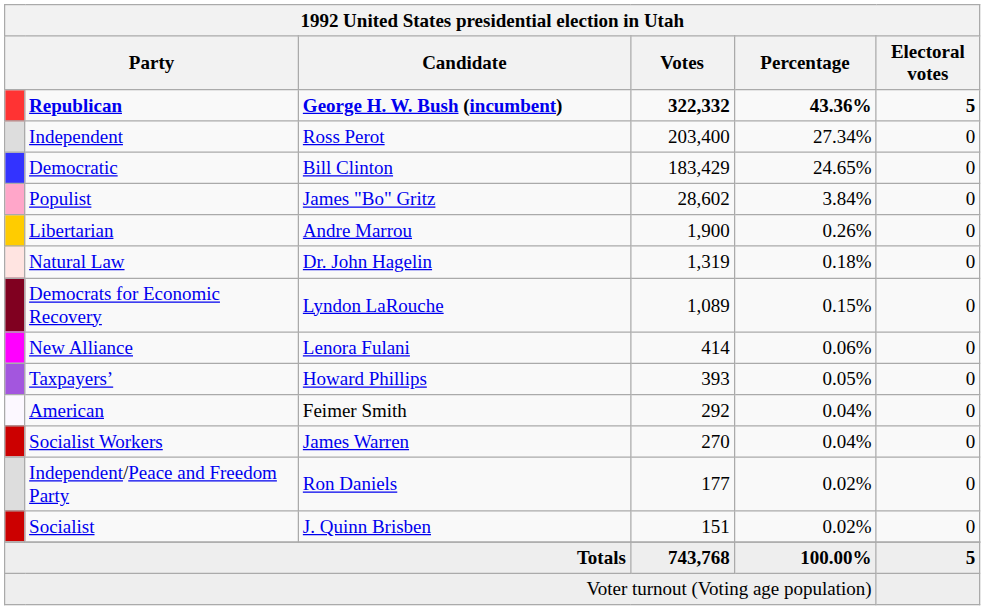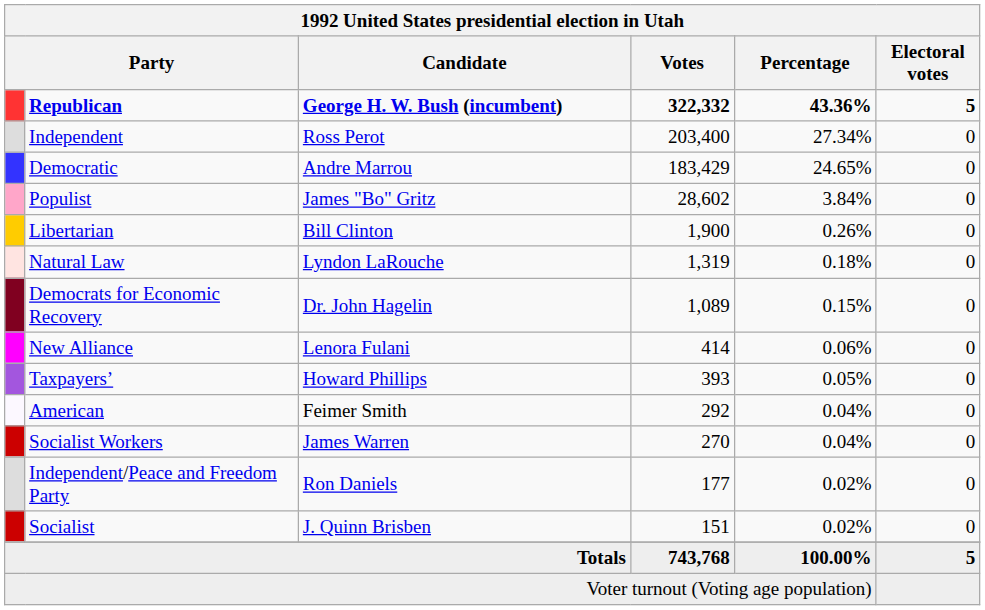 <table class="wikitable" style="font-size: 95%;">
 <tr>
 <th colspan="6">1992 United States presidential election in Utah</th>
 </tr>
 <tr>
 <th colspan="2" style="width: 15em">Party</th>
 <th style="width: 17em">Candidate</th>
 <th style="width: 5em">Votes</th>
 <th style="width: 7em">Percentage</th>
 <th style="width: 5em">Electoral votes</th>
 </tr>
 <tr>
 <th style="background-color:#FF3333; width: 3px"></th>
 <td style="width: 130px"><strong><a href='#'>Republican</a></strong></td>
 <td><strong><a href='#'>George H. W. Bush</a> (<a href='#'>incumbent</a>)</strong></td>
 <td align="right"><strong>322,332</strong></td>
 <td align="right"><strong>43.36%</strong></td>
 <td align="right"><strong>5</strong></td>
 </tr>
 <tr>
 <th style="background-color:#DDDDDD; width: 3px"></th>
 <td style="width: 130px"><a href='#'>Independent</a></td>
 <td><a href='#'>Ross Perot</a></td>
 <td align="right">203,400</td>
 <td align="right">27.34%</td>
 <td align="right">0</td>
 </tr>
 <tr>
 <th style="background-color:#3333FF; width: 3px"></th>
 <td style="width: 130px"><a href='#'>Democratic</a></td>
-<td><a href='#'>Bill Clinton</a></td>
+<td><a href='#'>Andre Marrou</a></td>
 <td align="right">183,429</td>
 <td align="right">24.65%</td>
 <td align="right">0</td>
 </tr>
 <tr>
 <th style="background-color:#FFA6C9; width: 3px"></th>
 <td style="width: 130px"><a href='#'>Populist</a></td>
 <td><a href='#'>James "Bo" Gritz</a></td>
 <td align="right">28,602</td>
 <td align="right">3.84%</td>
 <td align="right">0</td>
 </tr>
 <tr>
 <th style="background-color:#FFCC00; width: 3px"></th>
 <td style="width: 130px"><a href='#'>Libertarian</a></td>
-<td><a href='#'>Andre Marrou</a></td>
+<td><a href='#'>Bill Clinton</a></td>
 <td align="right">1,900</td>
 <td align="right">0.26%</td>
 <td align="right">0</td>
 </tr>
 <tr>
 <th style="background-color:#ffe4e1; width: 3px"></th>
 <td style="width: 130px"><a href='#'>Natural Law</a></td>
-<td><a href='#'>Dr. John Hagelin</a></td>
+<td><a href='#'>Lyndon LaRouche</a></td>
 <td align="right">1,319</td>
 <td align="right">0.18%</td>
 <td align="right">0</td>
 </tr>
 <tr>
 <th style="background-color:#800020; width: 3px"></th>
 <td style="width: 130px"><a href='#'>Democrats for Economic Recovery</a></td>
-<td><a href='#'>Lyndon LaRouche</a></td>
+<td><a href='#'>Dr. John Hagelin</a></td>
 <td align="right">1,089</td>
 <td align="right">0.15%</td>
 <td align="right">0</td>
 </tr>
 <tr>
 <th style="background-color:#FF00FF; width: 3px"></th>
 <td style="width: 130px"><a href='#'>New Alliance</a></td>
 <td><a href='#'>Lenora Fulani</a></td>
 <td align="right">414</td>
 <td align="right">0.06%</td>
 <td align="right">0</td>
 </tr>
 <tr>
 <th style="background-color:#A356DE; width: 3px"></th>
 <td style="width: 130px"><a href='#'>Taxpayers’</a></td>
 <td><a href='#'>Howard Phillips</a></td>
 <td align="right">393</td>
 <td align="right">0.05%</td>
 <td align="right">0</td>
 </tr>
 <tr>
 <th style="background-color:#FCF8FF; width: 3px"></th>
 <td style="width: 130px"><a href='#'>American</a></td>
 <td>Feimer Smith</td>
 <td align="right">292</td>
 <td align="right">0.04%</td>
 <td align="right">0</td>
 </tr>
 <tr>
 <th style="background-color:#c00; width: 3px"></th>
 <td style="width: 130px"><a href='#'>Socialist Workers</a></td>
 <td><a href='#'>James Warren</a></td>
 <td align="right">270</td>
 <td align="right">0.04%</td>
 <td align="right">0</td>
 </tr>
 <tr>
 <th style="background-color:#DDDDDD; width: 3px"></th>
 <td style="width: 130px"><a href='#'>Independent</a>/<a href='#'>Peace and Freedom Party</a></td>
 <td><a href='#'>Ron Daniels</a></td>
 <td align="right">177</td>
 <td align="right">0.02%</td>
 <td align="right">0</td>
 </tr>
 <tr>
 <th style="background-color:#c00; width: 3px"></th>
 <td style="width: 130px"><a href='#'>Socialist</a></td>
 <td><a href='#'>J. Quinn Brisben</a></td>
 <td align="right">151</td>
 <td align="right">0.02%</td>
 <td align="right">0</td>
 </tr>
 <tr>
 </tr>
 <tr bgcolor="#EEEEEE">
 <td colspan="3" align="right"><strong>Totals</strong></td>
 <td align="right"><strong>743,768</strong></td>
 <td align="right"><strong>100.00%</strong></td>
 <td align="right"><strong>5</strong></td>
 </tr>
 <tr bgcolor="#EEEEEE">
 <td colspan="5" align="right">Voter turnout (Voting age population)</td>
 <td colspan="1" align="right"></td>
 </tr>
 </table>
